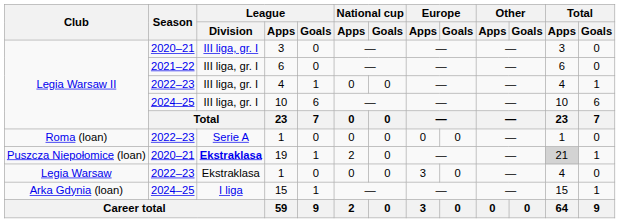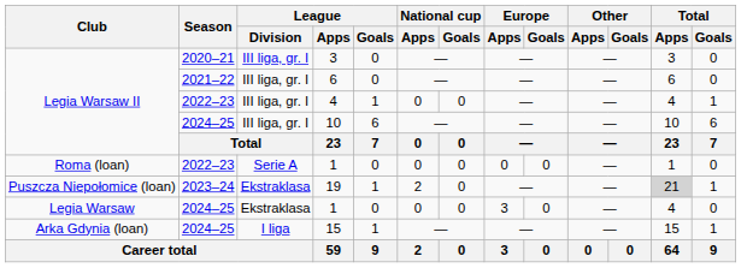 <table class="wikitable" style="text-align: center;">
 <tr>
 <th rowspan="2">Club</th>
 <th rowspan="2">Season</th>
 <th colspan="3">League</th>
 <th colspan="2">National cup</th>
 <th colspan="2">Europe</th>
 <th colspan="2">Other</th>
 <th colspan="2">Total</th>
 </tr>
 <tr>
 <th>Division</th>
 <th>Apps</th>
 <th>Goals</th>
 <th>Apps</th>
 <th>Goals</th>
 <th>Apps</th>
 <th>Goals</th>
 <th>Apps</th>
 <th>Goals</th>
 <th>Apps</th>
 <th>Goals</th>
 </tr>
 <tr>
 <td rowspan="5"><a href='#'>Legia Warsaw II</a></td>
 <td><a href='#'>2020–21</a></td>
 <td><a href='#'>III liga, gr. I</a></td>
 <td>3</td>
 <td>0</td>
 <td colspan="2">—</td>
 <td colspan="2">—</td>
 <td colspan="2">—</td>
 <td>3</td>
 <td>0</td>
 </tr>
 <tr>
 <td><a href='#'>2021–22</a></td>
 <td>III liga, gr. I</td>
 <td>6</td>
 <td>0</td>
 <td colspan="2">—</td>
 <td colspan="2">—</td>
 <td colspan="2">—</td>
 <td>6</td>
 <td>0</td>
 </tr>
 <tr>
 <td><a href='#'>2022–23</a></td>
 <td>III liga, gr. I</td>
 <td>4</td>
 <td>1</td>
 <td>0</td>
 <td>0</td>
 <td colspan="2">—</td>
 <td colspan="2">—</td>
 <td>4</td>
 <td>1</td>
 </tr>
 <tr>
 <td><a href='#'>2024–25</a></td>
 <td>III liga, gr. I</td>
 <td>10</td>
 <td>6</td>
 <td colspan="2">—</td>
 <td colspan="2">—</td>
 <td colspan="2">—</td>
 <td>10</td>
 <td>6</td>
 </tr>
 <tr>
 <th colspan="2">Total</th>
 <th>23</th>
 <th>7</th>
 <th>0</th>
 <th>0</th>
 <th colspan="2">—</th>
 <th colspan="2">—</th>
 <th>23</th>
 <th>7</th>
 </tr>
 <tr>
 <td><a href='#'>Roma</a> (loan)</td>
 <td><a href='#'>2022–23</a></td>
 <td><a href='#'>Serie A</a></td>
 <td>1</td>
 <td>0</td>
 <td>0</td>
 <td>0</td>
 <td>0</td>
 <td>0</td>
 <td colspan="2">—</td>
 <td>1</td>
 <td>0</td>
 </tr>
 <tr>
 <td><a href='#'>Puszcza Niepołomice</a> (loan)</td>
-<td><a href='#'>2020–21</a></td>
-<td><strong><a href='#'>Ekstraklasa</a></strong></td>
+<td><a href='#'>2023–24</a></td>
+<td><a href='#'>Ekstraklasa</a></td>
 <td>19</td>
 <td>1</td>
 <td>2</td>
 <td>0</td>
 <td colspan="2">—</td>
 <td colspan="2">—</td>
 <td style="background: lightgrey;">21</td>
 <td>1</td>
 </tr>
 <tr>
 <td><a href='#'>Legia Warsaw</a></td>
-<td><a href='#'>2022–23</a></td>
+<td><a href='#'>2024–25</a></td>
 <td>Ekstraklasa</td>
 <td>1</td>
 <td>0</td>
 <td>0</td>
 <td>0</td>
 <td>3</td>
 <td>0</td>
 <td colspan="2">—</td>
 <td>4</td>
 <td>0</td>
 </tr>
 <tr>
 <td><a href='#'>Arka Gdynia</a> (loan)</td>
 <td><a href='#'>2024–25</a></td>
 <td><a href='#'>I liga</a></td>
 <td>15</td>
 <td>1</td>
 <td colspan="2">—</td>
 <td colspan="2">—</td>
 <td colspan="2">—</td>
 <td>15</td>
 <td>1</td>
 </tr>
 <tr>
 <th colspan="3">Career total</th>
 <th>59</th>
 <th>9</th>
 <th>2</th>
 <th>0</th>
 <th>3</th>
 <th>0</th>
 <th>0</th>
 <th>0</th>
 <th>64</th>
 <th>9</th>
 </tr>
 </table>
